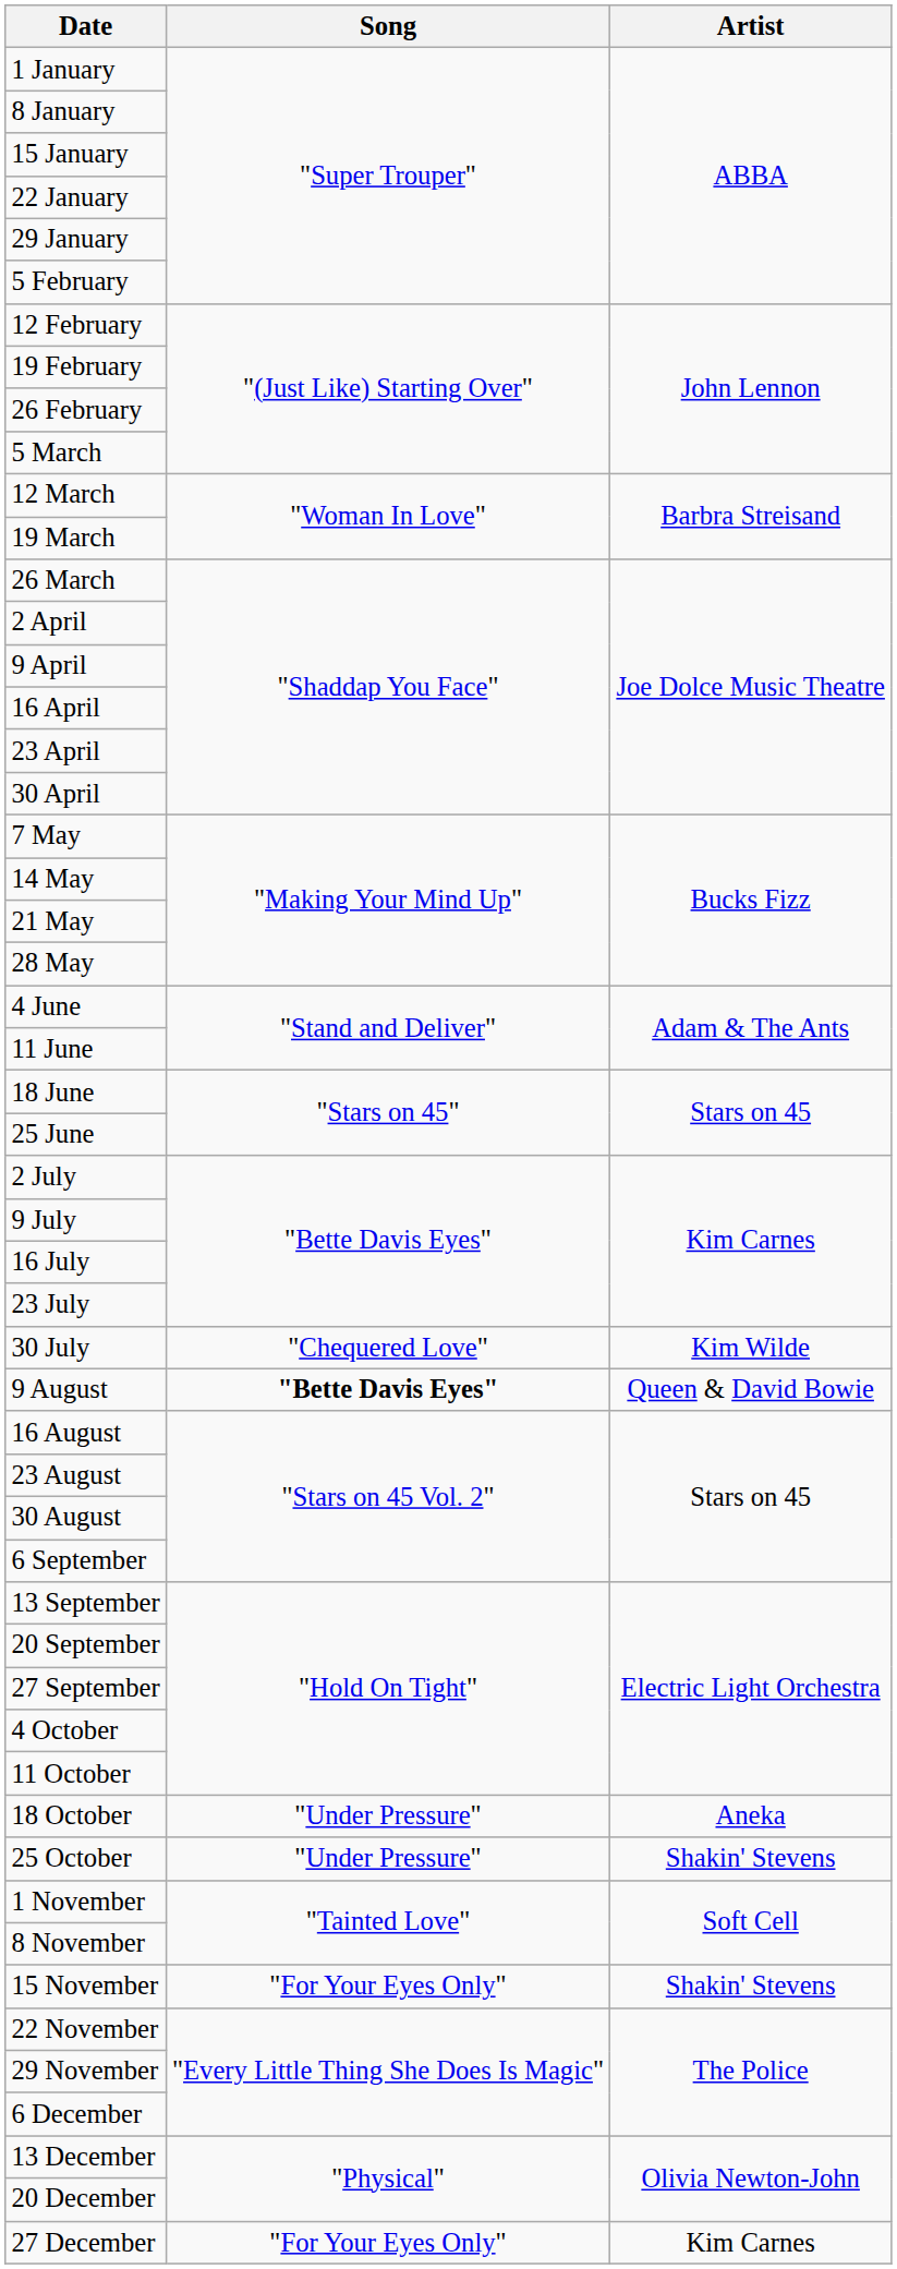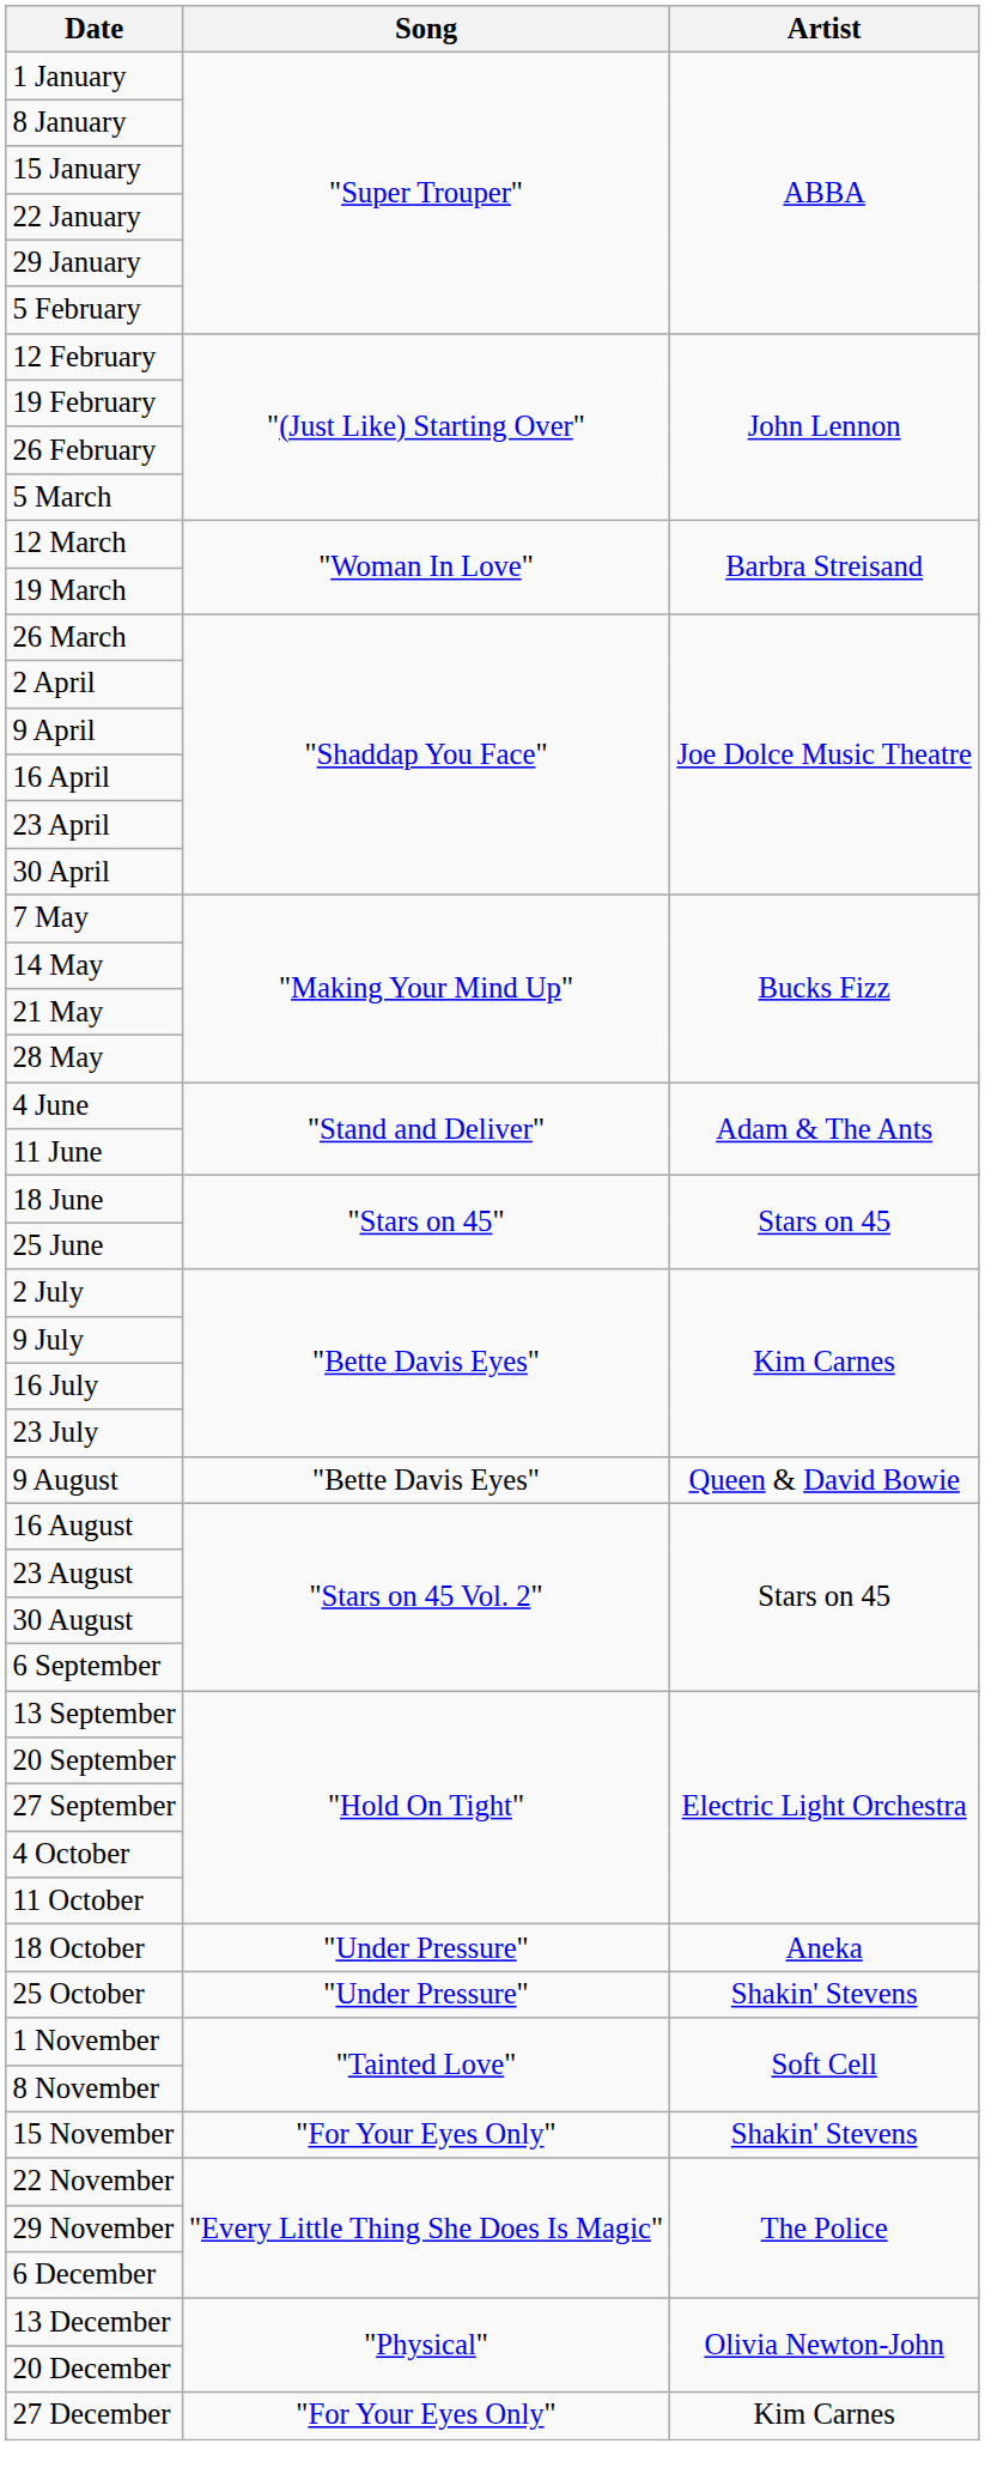 <table class="wikitable">
 <tr>
 <th>Date</th>
 <th>Song</th>
 <th>Artist</th>
 </tr>
 <tr>
 <td>1 January</td>
 <td rowspan="6" align="center">"<a href='#'>Super Trouper</a>"</td>
 <td rowspan="6" align="center"><a href='#'>ABBA</a></td>
 </tr>
 <tr>
 <td>8 January</td>
 </tr>
 <tr>
 <td>15 January</td>
 </tr>
 <tr>
 <td>22 January</td>
 </tr>
 <tr>
 <td>29 January</td>
 </tr>
 <tr>
 <td>5 February</td>
 </tr>
 <tr>
 <td>12 February</td>
 <td rowspan="4" align="center">"<a href='#'>(Just Like) Starting Over</a>"</td>
 <td rowspan="4" align="center"><a href='#'>John Lennon</a></td>
 </tr>
 <tr>
 <td>19 February</td>
 </tr>
 <tr>
 <td>26 February</td>
 </tr>
 <tr>
 <td>5 March</td>
 </tr>
 <tr>
 <td>12 March</td>
 <td rowspan="2" align="center">"<a href='#'>Woman In Love</a>"</td>
 <td rowspan="2" align="center"><a href='#'>Barbra Streisand</a></td>
 </tr>
 <tr>
 <td>19 March</td>
 </tr>
 <tr>
 <td>26 March</td>
 <td rowspan="6" align="center">"<a href='#'>Shaddap You Face</a>"</td>
 <td rowspan="6" align="center"><a href='#'>Joe Dolce Music Theatre</a></td>
 </tr>
 <tr>
 <td>2 April</td>
 </tr>
 <tr>
 <td>9 April</td>
 </tr>
 <tr>
 <td>16 April</td>
 </tr>
 <tr>
 <td>23 April</td>
 </tr>
 <tr>
 <td>30 April</td>
 </tr>
 <tr>
 <td>7 May</td>
 <td rowspan="4" align="center">"<a href='#'>Making Your Mind Up</a>"</td>
 <td rowspan="4" align="center"><a href='#'>Bucks Fizz</a></td>
 </tr>
 <tr>
 <td>14 May</td>
 </tr>
 <tr>
 <td>21 May</td>
 </tr>
 <tr>
 <td>28 May</td>
 </tr>
 <tr>
 <td>4 June</td>
 <td rowspan="2" align="center">"<a href='#'>Stand and Deliver</a>"</td>
 <td rowspan="2" align="center"><a href='#'>Adam & The Ants</a></td>
 </tr>
 <tr>
 <td>11 June</td>
 </tr>
 <tr>
 <td>18 June</td>
 <td rowspan="2" align="center">"<a href='#'>Stars on 45</a>"</td>
 <td rowspan="2" align="center"><a href='#'>Stars on 45</a></td>
 </tr>
 <tr>
 <td>25 June</td>
 </tr>
 <tr>
 <td>2 July</td>
 <td rowspan="4" align="center">"<a href='#'>Bette Davis Eyes</a>"</td>
 <td rowspan="4" align="center"><a href='#'>Kim Carnes</a></td>
 </tr>
 <tr>
 <td>9 July</td>
 </tr>
 <tr>
 <td>16 July</td>
 </tr>
 <tr>
 <td>23 July</td>
 </tr>
 <tr>
-<td>30 July</td>
-<td rowspan="1" align="center">"<a href='#'>Chequered Love</a>"</td>
-<td rowspan="1" align="center"><a href='#'>Kim Wilde</a></td>
-</tr>
-<tr>
 <td>9 August</td>
-<td rowspan="1" align="center"><strong>"Bette Davis Eyes"</strong></td>
+<td rowspan="1" align="center">"Bette Davis Eyes"</td>
 <td rowspan="1" align="center"><a href='#'>Queen</a> & <a href='#'>David Bowie</a></td>
 </tr>
 <tr>
 <td>16 August</td>
 <td rowspan="4" align="center">"<a href='#'>Stars on 45 Vol. 2</a>"</td>
 <td rowspan="4" align="center">Stars on 45</td>
 </tr>
 <tr>
 <td>23 August</td>
 </tr>
 <tr>
 <td>30 August</td>
 </tr>
 <tr>
 <td>6 September</td>
 </tr>
 <tr>
 <td>13 September</td>
 <td rowspan="5" align="center">"<a href='#'>Hold On Tight</a>"</td>
 <td rowspan="5" align="center"><a href='#'>Electric Light Orchestra</a></td>
 </tr>
 <tr>
 <td>20 September</td>
 </tr>
 <tr>
 <td>27 September</td>
 </tr>
 <tr>
 <td>4 October</td>
 </tr>
 <tr>
 <td>11 October</td>
 </tr>
 <tr>
 <td>18 October</td>
 <td rowspan="1" align="center">"<a href='#'>Under Pressure</a>"</td>
 <td rowspan="1" align="center"><a href='#'>Aneka</a></td>
 </tr>
 <tr>
 <td>25 October</td>
 <td rowspan="1" align="center">"<a href='#'>Under Pressure</a>"</td>
 <td rowspan="1" align="center"><a href='#'>Shakin' Stevens</a></td>
 </tr>
 <tr>
 <td>1 November</td>
 <td rowspan="2" align="center">"<a href='#'>Tainted Love</a>"</td>
 <td rowspan="2" align="center"><a href='#'>Soft Cell</a></td>
 </tr>
 <tr>
 <td>8 November</td>
 </tr>
 <tr>
 <td>15 November</td>
 <td rowspan="1" align="center">"<a href='#'>For Your Eyes Only</a>"</td>
 <td rowspan="1" align="center"><a href='#'>Shakin' Stevens</a></td>
 </tr>
 <tr>
 <td>22 November</td>
 <td rowspan="3" align="center">"<a href='#'>Every Little Thing She Does Is Magic</a>"</td>
 <td rowspan="3" align="center"><a href='#'>The Police</a></td>
 </tr>
 <tr>
 <td>29 November</td>
 </tr>
 <tr>
 <td>6 December</td>
 </tr>
 <tr>
 <td>13 December</td>
 <td rowspan="2" align="center">"<a href='#'>Physical</a>"</td>
 <td rowspan="2" align="center"><a href='#'>Olivia Newton-John</a></td>
 </tr>
 <tr>
 <td>20 December</td>
 </tr>
 <tr>
 <td>27 December</td>
 <td rowspan="1" align="center">"<a href='#'>For Your Eyes Only</a>"</td>
 <td rowspan="1" align="center">Kim Carnes</td>
 </tr>
 </table>
